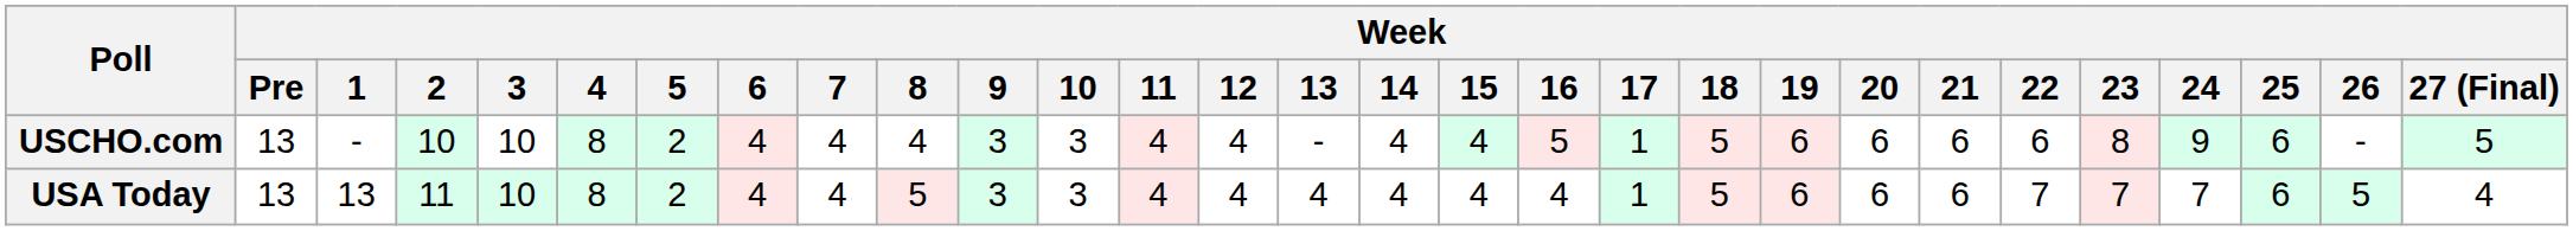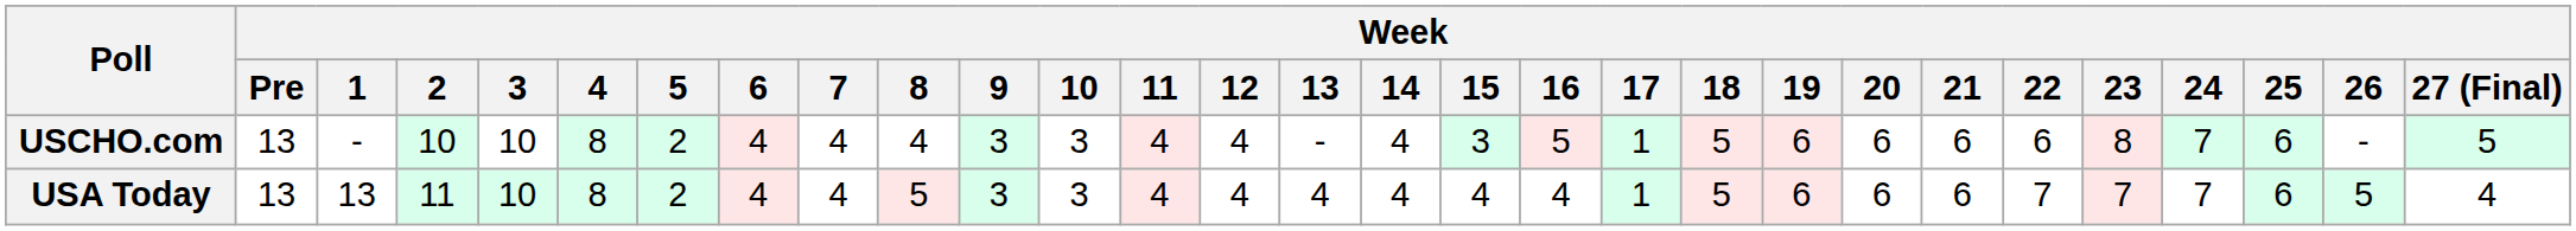 <table class="wikitable" style="white-space:nowrap;">
 <tr>
 <th scope="col" width="100" rowspan="2">Poll</th>
 <th colspan="28">Week</th>
 </tr>
 <tr>
 <th scope="col" width="30">Pre</th>
 <th scope="col" width="30">1</th>
 <th scope="col" width="30">2</th>
 <th scope="col" width="30">3</th>
 <th scope="col" width="30">4</th>
 <th scope="col" width="30">5</th>
 <th scope="col" width="30">6</th>
 <th scope="col" width="30">7</th>
 <th scope="col" width="30">8</th>
 <th scope="col" width="30">9</th>
 <th scope="col" width="30">10</th>
 <th scope="col" width="30">11</th>
 <th scope="col" width="30">12</th>
 <th scope="col" width="30">13</th>
 <th scope="col" width="30">14</th>
 <th scope="col" width="30">15</th>
 <th scope="col" width="30">16</th>
 <th scope="col" width="30">17</th>
 <th scope="col" width="30">18</th>
 <th scope="col" width="30">19</th>
 <th scope="col" width="30">20</th>
 <th scope="col" width="30">21</th>
 <th scope="col" width="30">22</th>
 <th scope="col" width="30">23</th>
 <th scope="col" width="30">24</th>
 <th scope="col" width="30">25</th>
 <th scope="col" width="30">26</th>
 <th scope="col" width="30">27 (Final)</th>
 </tr>
 <tr style="text-align:center;">
 <th>USCHO.com</th>
 <td bgcolor=FFFFFF>13</td>
 <td bgcolor=FFFFFF>-</td>
 <td bgcolor=D8FFEB>10</td>
 <td bgcolor=FFFFFF>10</td>
 <td bgcolor=D8FFEB>8 </td>
 <td bgcolor=D8FFEB>2 </td>
 <td bgcolor=FFE6E6>4 </td>
 <td bgcolor=FFFFFF>4 </td>
 <td bgcolor=FFFFFF>4</td>
 <td bgcolor=D8FFEB>3 </td>
 <td bgcolor=FFFFFF>3 </td>
 <td bgcolor=FFE6E6>4 </td>
 <td bgcolor=FFFFFF>4</td>
 <td bgcolor=FFFFFF>-</td>
 <td bgcolor=FFFFFF>4</td>
-<td bgcolor=D8FFEB>4 </td>
+<td bgcolor=D8FFEB>3 </td>
 <td bgcolor=FFE6E6>5 </td>
 <td bgcolor=D8FFEB>1 </td>
 <td bgcolor=FFE6E6>5</td>
 <td bgcolor=FFE6E6>6</td>
 <td bgcolor=FFFFFF>6</td>
 <td bgcolor=FFFFFF>6</td>
 <td bgcolor=FFFFFF>6</td>
 <td bgcolor=FFE6E6>8</td>
-<td bgcolor=D8FFEB>9</td>
+<td bgcolor=D8FFEB>7</td>
 <td bgcolor=D8FFEB>6</td>
 <td bgcolor=FFFFFF>-</td>
 <td bgcolor=D8FFEB>5</td>
 </tr>
 <tr style="text-align:center;">
 <th>USA Today</th>
 <td bgcolor=FFFFFF>13</td>
 <td bgcolor=FFFFFF>13</td>
 <td bgcolor=D8FFEB>11</td>
 <td bgcolor=D8FFEB>10</td>
 <td bgcolor=D8FFEB>8</td>
 <td bgcolor=D8FFEB>2 </td>
 <td bgcolor=FFE6E6>4 </td>
 <td bgcolor=FFFFFF>4 </td>
 <td bgcolor=FFE6E6>5</td>
 <td bgcolor=D8FFEB>3</td>
 <td bgcolor=FFFFFF>3 </td>
 <td bgcolor=FFE6E6>4</td>
 <td bgcolor=FFFFFF>4</td>
 <td bgcolor=FFFFFF>4</td>
 <td bgcolor=FFFFFF>4</td>
 <td bgcolor=FFFFFF>4</td>
 <td bgcolor=FFFFFF>4 </td>
 <td bgcolor=D8FFEB>1 </td>
 <td bgcolor=FFE6E6>5</td>
 <td bgcolor=FFE6E6>6</td>
 <td bgcolor=FFFFFF>6</td>
 <td bgcolor=FFFFFF>6</td>
 <td bgcolor=FFFFFF>7</td>
 <td bgcolor=FFE6E6>7</td>
 <td bgcolor=FFFFFF>7</td>
 <td bgcolor=D8FFEB>6</td>
 <td bgcolor=D8FFEB>5</td>
 <td bgcolor=FFFFFF>4</td>
 </tr>
 </table>
